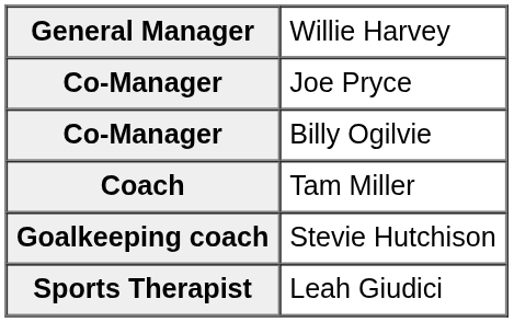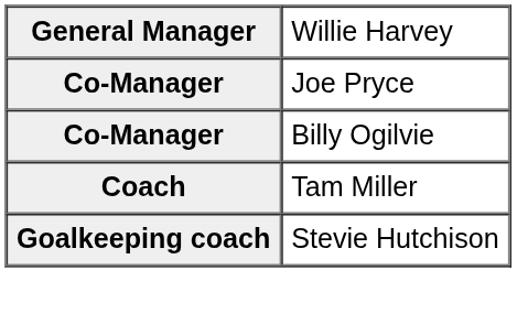 <table border="1" cellpadding="5" cellspacing="0">
 <tr>
 <th style="background:#efefef;">General Manager</th>
 <td>Willie Harvey</td>
 </tr>
 <tr>
 <th style="background:#efefef;">Co-Manager</th>
 <td>Joe Pryce</td>
 </tr>
 <tr>
 <th style="background:#efefef;">Co-Manager</th>
 <td>Billy Ogilvie</td>
 </tr>
 <tr>
 <th style="background:#efefef;">Coach</th>
 <td>Tam Miller</td>
 </tr>
 <tr>
 <th style="background:#efefef;">Goalkeeping coach</th>
 <td>Stevie Hutchison</td>
 </tr>
-<tr>
-<th style="background:#efefef;">Sports Therapist</th>
-<td>Leah Giudici</td>
-</tr>
 </table>
